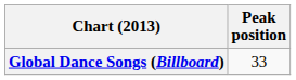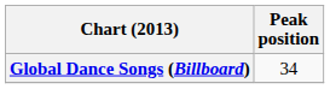 <table class="wikitable sortable plainrowheaders" style="text-align:center">
 <tr>
 <th scope="col">Chart (2013)</th>
 <th scope="col">Peak<br>position</th>
 </tr>
 <tr>
 <th scope="row"><a href='#'>Global Dance Songs</a> (<em><a href='#'>Billboard</a></em>)</th>
-<td>33</td>
+<td>34</td>
 </tr>
 <tr>
 </tr>
 <tr>
 </tr>
 </table>
